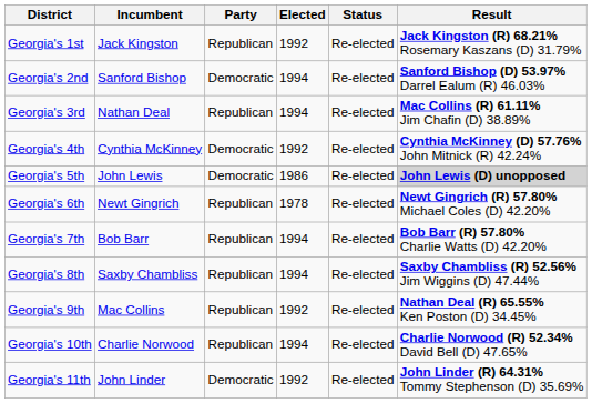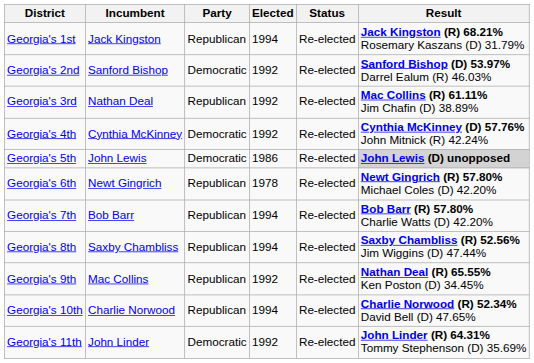 <table class=wikitable>
 <tr>
 <th>District</th>
 <th>Incumbent</th>
 <th>Party</th>
 <th>Elected</th>
 <th>Status</th>
 <th>Result</th>
 </tr>
 <tr>
 <td><a href='#'>Georgia's 1st</a></td>
 <td><a href='#'>Jack Kingston</a></td>
 <td>Republican</td>
-<td>1992</td>
+<td>1994</td>
 <td>Re-elected</td>
 <td><strong><a href='#'>Jack Kingston</a> (R) 68.21%</strong><br>Rosemary Kaszans (D) 31.79%</td>
 </tr>
 <tr>
 <td><a href='#'>Georgia's 2nd</a></td>
 <td><a href='#'>Sanford Bishop</a></td>
 <td>Democratic</td>
-<td>1994</td>
+<td>1992</td>
 <td>Re-elected</td>
 <td><strong><a href='#'>Sanford Bishop</a> (D) 53.97%</strong><br>Darrel Ealum (R) 46.03%</td>
 </tr>
 <tr>
 <td><a href='#'>Georgia's 3rd</a></td>
 <td><a href='#'>Nathan Deal</a></td>
 <td>Republican</td>
-<td>1994</td>
+<td>1992</td>
 <td>Re-elected</td>
 <td><strong><a href='#'>Mac Collins</a> (R) 61.11%</strong><br>Jim Chafin (D) 38.89%</td>
 </tr>
 <tr>
 <td><a href='#'>Georgia's 4th</a></td>
 <td><a href='#'>Cynthia McKinney</a></td>
 <td>Democratic</td>
 <td>1992</td>
 <td>Re-elected</td>
 <td><strong><a href='#'>Cynthia McKinney</a> (D) 57.76%</strong><br>John Mitnick (R) 42.24%</td>
 </tr>
 <tr>
 <td><a href='#'>Georgia's 5th</a></td>
 <td><a href='#'>John Lewis</a></td>
 <td>Democratic</td>
 <td>1986</td>
 <td>Re-elected</td>
 <td bgcolor = "lightgrey"><strong><a href='#'>John Lewis</a> (D) unopposed</strong></td>
 </tr>
 <tr>
 <td><a href='#'>Georgia's 6th</a></td>
 <td><a href='#'>Newt Gingrich</a></td>
 <td>Republican</td>
 <td>1978</td>
 <td>Re-elected</td>
 <td><strong><a href='#'>Newt Gingrich</a> (R) 57.80%</strong><br>Michael Coles (D) 42.20%</td>
 </tr>
 <tr>
 <td><a href='#'>Georgia's 7th</a></td>
 <td><a href='#'>Bob Barr</a></td>
 <td>Republican</td>
 <td>1994</td>
 <td>Re-elected</td>
 <td><strong><a href='#'>Bob Barr</a> (R) 57.80%</strong><br>Charlie Watts (D) 42.20%</td>
 </tr>
 <tr>
 <td><a href='#'>Georgia's 8th</a></td>
 <td><a href='#'>Saxby Chambliss</a></td>
 <td>Republican</td>
 <td>1994</td>
 <td>Re-elected</td>
 <td><strong><a href='#'>Saxby Chambliss</a> (R) 52.56%</strong><br>Jim Wiggins (D) 47.44%</td>
 </tr>
 <tr>
 <td><a href='#'>Georgia's 9th</a></td>
 <td><a href='#'>Mac Collins</a></td>
 <td>Republican</td>
 <td>1992</td>
 <td>Re-elected</td>
 <td><strong><a href='#'>Nathan Deal</a> (R) 65.55%</strong><br>Ken Poston (D) 34.45%</td>
 </tr>
 <tr>
 <td><a href='#'>Georgia's 10th</a></td>
 <td><a href='#'>Charlie Norwood</a></td>
 <td>Republican</td>
 <td>1994</td>
 <td>Re-elected</td>
 <td><strong><a href='#'>Charlie Norwood</a> (R) 52.34%</strong><br>David Bell (D) 47.65%</td>
 </tr>
 <tr>
 <td><a href='#'>Georgia's 11th</a></td>
 <td><a href='#'>John Linder</a></td>
 <td>Democratic</td>
 <td>1992</td>
 <td>Re-elected</td>
 <td><strong><a href='#'>John Linder</a> (R) 64.31%</strong><br>Tommy Stephenson (D) 35.69%</td>
 </tr>
 </table>
